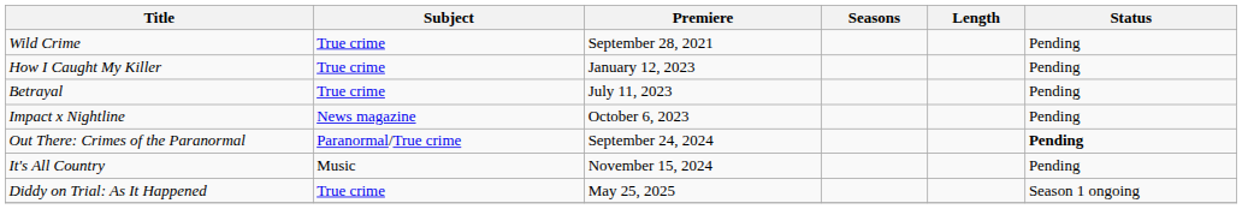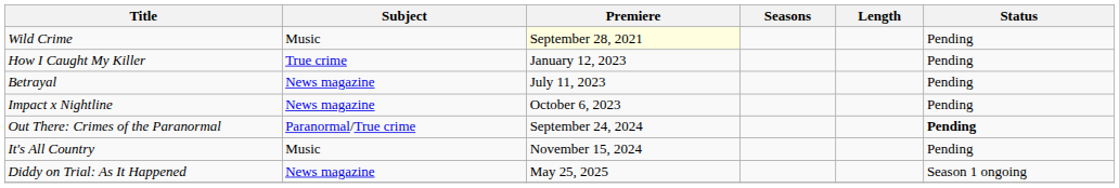 <table class="wikitable sortable" style="width:100%;">
 <tr>
 <th scope="col" style="width:25%;">Title</th>
 <th>Subject</th>
 <th>Premiere</th>
 <th>Seasons</th>
 <th>Length</th>
 <th>Status</th>
 </tr>
 <tr>
 <td><em>Wild Crime</em></td>
-<td><a href='#'>True crime</a></td>
-<td>September 28, 2021</td>
+<td>Music</td>
+<td style="background: lightyellow;">September 28, 2021</td>
 <td></td>
 <td></td>
 <td>Pending</td>
 </tr>
 <tr>
 <td><em>How I Caught My Killer</em></td>
 <td><a href='#'>True crime</a></td>
 <td>January 12, 2023</td>
 <td></td>
 <td></td>
 <td>Pending</td>
 </tr>
 <tr>
 <td><em>Betrayal</em></td>
-<td><a href='#'>True crime</a></td>
+<td><a href='#'>News magazine</a></td>
 <td>July 11, 2023</td>
 <td></td>
 <td></td>
 <td>Pending</td>
 </tr>
 <tr>
 <td><em>Impact x Nightline</em></td>
 <td><a href='#'>News magazine</a></td>
 <td>October 6, 2023</td>
 <td></td>
 <td></td>
 <td>Pending</td>
 </tr>
 <tr>
 <td><em>Out There: Crimes of the Paranormal</em></td>
 <td><a href='#'>Paranormal</a>/<a href='#'>True crime</a></td>
 <td>September 24, 2024</td>
 <td></td>
 <td></td>
 <td><strong>Pending</strong></td>
 </tr>
 <tr>
 <td><em>It's All Country</em></td>
 <td>Music</td>
 <td>November 15, 2024</td>
 <td></td>
 <td></td>
 <td>Pending</td>
 </tr>
 <tr>
 <td><em>Diddy on Trial: As It Happened</em></td>
-<td><a href='#'>True crime</a></td>
+<td><a href='#'>News magazine</a></td>
 <td>May 25, 2025</td>
 <td></td>
 <td></td>
 <td>Season 1 ongoing</td>
 </tr>
 <tr>
 </tr>
 </table>
